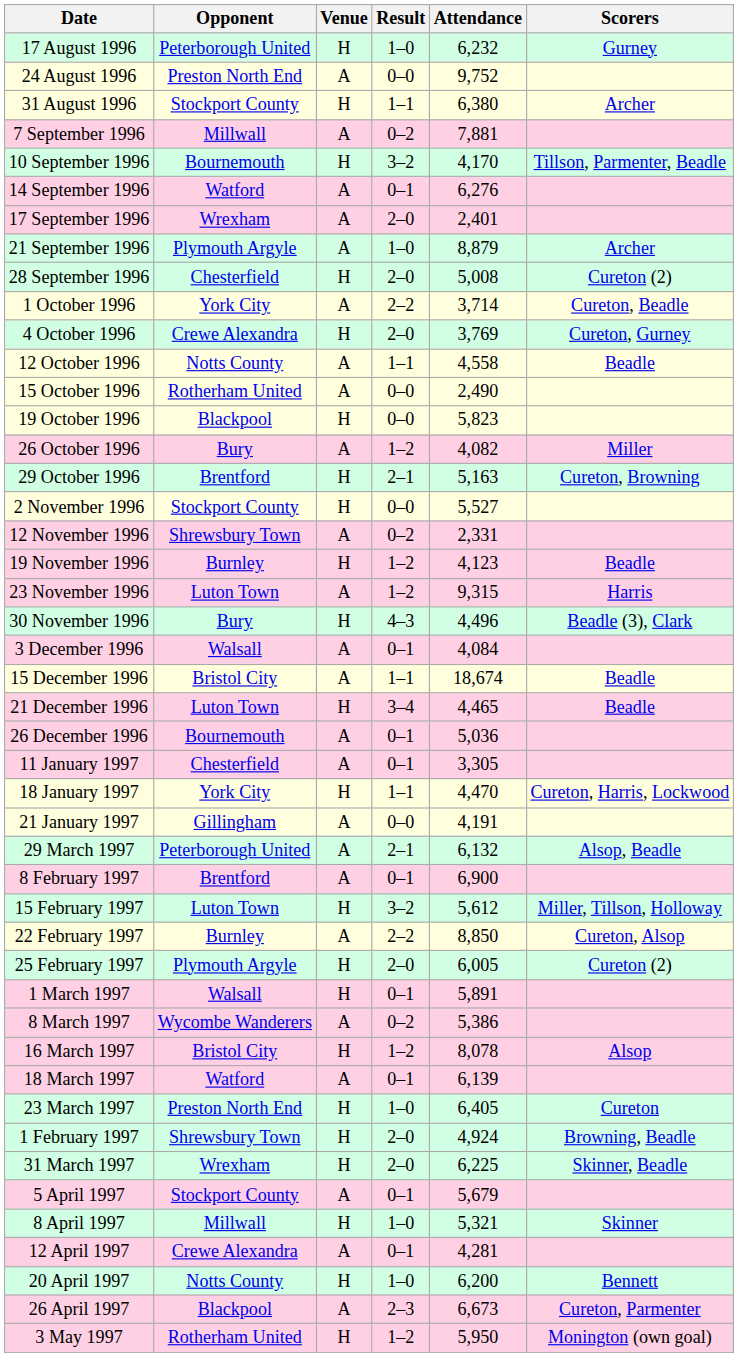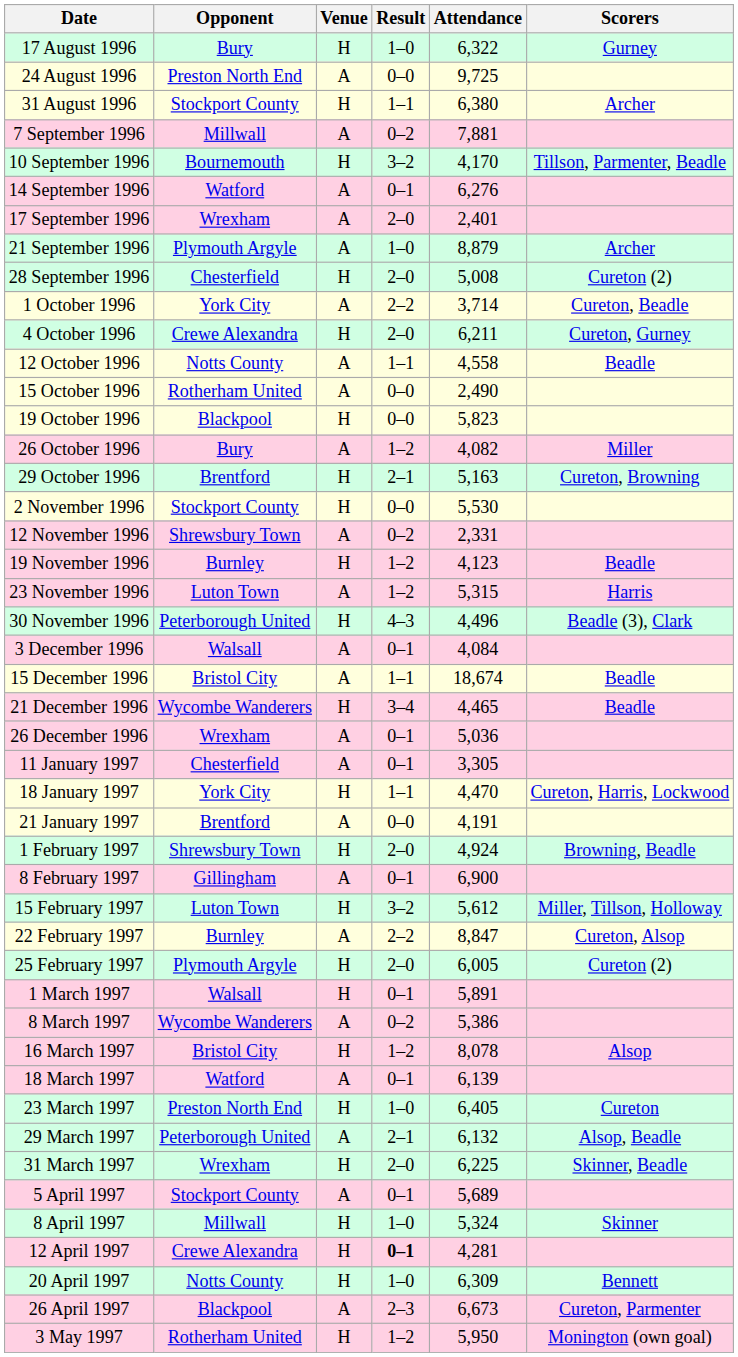 <table class="wikitable sortable" style="font-size:100%; text-align:center">
 <tr>
 <th>Date</th>
 <th>Opponent</th>
 <th>Venue</th>
 <th>Result</th>
 <th>Attendance</th>
 <th>Scorers</th>
 </tr>
 <tr style="background-color: #d0ffe3;">
 <td>17 August 1996</td>
-<td><a href='#'>Peterborough United</a></td>
+<td><a href='#'>Bury</a></td>
 <td>H</td>
 <td>1–0</td>
-<td>6,232</td>
+<td>6,322</td>
 <td><a href='#'>Gurney</a></td>
 </tr>
 <tr style="background-color: #ffffdd;">
 <td>24 August 1996</td>
 <td><a href='#'>Preston North End</a></td>
 <td>A</td>
 <td>0–0</td>
-<td>9,752</td>
+<td>9,725</td>
 <td></td>
 </tr>
 <tr style="background-color: #ffffdd;">
 <td>31 August 1996</td>
 <td><a href='#'>Stockport County</a></td>
 <td>H</td>
 <td>1–1</td>
 <td>6,380</td>
 <td><a href='#'>Archer</a></td>
 </tr>
 <tr style="background-color: #ffd0e3;">
 <td>7 September 1996</td>
 <td><a href='#'>Millwall</a></td>
 <td>A</td>
 <td>0–2</td>
 <td>7,881</td>
 <td></td>
 </tr>
 <tr style="background-color: #d0ffe3;">
 <td>10 September 1996</td>
 <td><a href='#'>Bournemouth</a></td>
 <td>H</td>
 <td>3–2</td>
 <td>4,170</td>
 <td><a href='#'>Tillson</a>, <a href='#'>Parmenter</a>, <a href='#'>Beadle</a></td>
 </tr>
 <tr style="background-color: #ffd0e3;">
 <td>14 September 1996</td>
 <td><a href='#'>Watford</a></td>
 <td>A</td>
 <td>0–1</td>
 <td>6,276</td>
 <td></td>
 </tr>
 <tr style="background-color: #ffd0e3;">
 <td>17 September 1996</td>
 <td><a href='#'>Wrexham</a></td>
 <td>A</td>
 <td>2–0</td>
 <td>2,401</td>
 <td></td>
 </tr>
 <tr style="background-color: #d0ffe3;">
 <td>21 September 1996</td>
 <td><a href='#'>Plymouth Argyle</a></td>
 <td>A</td>
 <td>1–0</td>
 <td>8,879</td>
 <td><a href='#'>Archer</a></td>
 </tr>
 <tr style="background-color: #d0ffe3;">
 <td>28 September 1996</td>
 <td><a href='#'>Chesterfield</a></td>
 <td>H</td>
 <td>2–0</td>
 <td>5,008</td>
 <td><a href='#'>Cureton</a> (2)</td>
 </tr>
 <tr style="background-color: #ffffdd;">
 <td>1 October 1996</td>
 <td><a href='#'>York City</a></td>
 <td>A</td>
 <td>2–2</td>
 <td>3,714</td>
 <td><a href='#'>Cureton</a>, <a href='#'>Beadle</a></td>
 </tr>
 <tr style="background-color: #d0ffe3;">
 <td>4 October 1996</td>
 <td><a href='#'>Crewe Alexandra</a></td>
 <td>H</td>
 <td>2–0</td>
-<td>3,769</td>
+<td>6,211</td>
 <td><a href='#'>Cureton</a>, <a href='#'>Gurney</a></td>
 </tr>
 <tr style="background-color: #ffffdd;">
 <td>12 October 1996</td>
 <td><a href='#'>Notts County</a></td>
 <td>A</td>
 <td>1–1</td>
 <td>4,558</td>
 <td><a href='#'>Beadle</a></td>
 </tr>
 <tr style="background-color: #ffffdd;">
 <td>15 October 1996</td>
 <td><a href='#'>Rotherham United</a></td>
 <td>A</td>
 <td>0–0</td>
 <td>2,490</td>
 <td></td>
 </tr>
 <tr style="background-color: #ffffdd;">
 <td>19 October 1996</td>
 <td><a href='#'>Blackpool</a></td>
 <td>H</td>
 <td>0–0</td>
 <td>5,823</td>
 <td></td>
 </tr>
 <tr style="background-color: #ffd0e3;">
 <td>26 October 1996</td>
 <td><a href='#'>Bury</a></td>
 <td>A</td>
 <td>1–2</td>
 <td>4,082</td>
 <td><a href='#'>Miller</a></td>
 </tr>
 <tr style="background-color: #d0ffe3;">
 <td>29 October 1996</td>
 <td><a href='#'>Brentford</a></td>
 <td>H</td>
 <td>2–1</td>
 <td>5,163</td>
 <td><a href='#'>Cureton</a>, <a href='#'>Browning</a></td>
 </tr>
 <tr style="background-color: #ffffdd;">
 <td>2 November 1996</td>
 <td><a href='#'>Stockport County</a></td>
 <td>H</td>
 <td>0–0</td>
-<td>5,527</td>
+<td>5,530</td>
 <td></td>
 </tr>
 <tr style="background-color: #ffd0e3;">
 <td>12 November 1996</td>
 <td><a href='#'>Shrewsbury Town</a></td>
 <td>A</td>
 <td>0–2</td>
 <td>2,331</td>
 <td></td>
 </tr>
 <tr style="background-color: #ffd0e3;">
 <td>19 November 1996</td>
 <td><a href='#'>Burnley</a></td>
 <td>H</td>
 <td>1–2</td>
 <td>4,123</td>
 <td><a href='#'>Beadle</a></td>
 </tr>
 <tr style="background-color: #ffd0e3;">
 <td>23 November 1996</td>
 <td><a href='#'>Luton Town</a></td>
 <td>A</td>
 <td>1–2</td>
-<td>9,315</td>
+<td>5,315</td>
 <td><a href='#'>Harris</a></td>
 </tr>
 <tr style="background-color: #d0ffe3;">
 <td>30 November 1996</td>
-<td><a href='#'>Bury</a></td>
+<td><a href='#'>Peterborough United</a></td>
 <td>H</td>
 <td>4–3</td>
 <td>4,496</td>
 <td><a href='#'>Beadle</a> (3), <a href='#'>Clark</a></td>
 </tr>
 <tr style="background-color: #ffd0e3;">
 <td>3 December 1996</td>
 <td><a href='#'>Walsall</a></td>
 <td>A</td>
 <td>0–1</td>
 <td>4,084</td>
 <td></td>
 </tr>
 <tr style="background-color: #ffffdd;">
 <td>15 December 1996</td>
 <td><a href='#'>Bristol City</a></td>
 <td>A</td>
 <td>1–1</td>
 <td>18,674</td>
 <td><a href='#'>Beadle</a></td>
 </tr>
 <tr style="background-color: #ffd0e3;">
 <td>21 December 1996</td>
-<td><a href='#'>Luton Town</a></td>
+<td><a href='#'>Wycombe Wanderers</a></td>
 <td>H</td>
 <td>3–4</td>
 <td>4,465</td>
 <td><a href='#'>Beadle</a></td>
 </tr>
 <tr style="background-color: #ffd0e3;">
 <td>26 December 1996</td>
-<td><a href='#'>Bournemouth</a></td>
+<td><a href='#'>Wrexham</a></td>
 <td>A</td>
 <td>0–1</td>
 <td>5,036</td>
 <td></td>
 </tr>
 <tr style="background-color: #ffd0e3;">
 <td>11 January 1997</td>
 <td><a href='#'>Chesterfield</a></td>
 <td>A</td>
 <td>0–1</td>
 <td>3,305</td>
 <td></td>
 </tr>
 <tr style="background-color: #ffffdd;">
 <td>18 January 1997</td>
 <td><a href='#'>York City</a></td>
 <td>H</td>
 <td>1–1</td>
 <td>4,470</td>
 <td><a href='#'>Cureton</a>, <a href='#'>Harris</a>, <a href='#'>Lockwood</a></td>
 </tr>
 <tr style="background-color: #ffffdd;">
 <td>21 January 1997</td>
-<td><a href='#'>Gillingham</a></td>
+<td><a href='#'>Brentford</a></td>
 <td>A</td>
 <td>0–0</td>
 <td>4,191</td>
 <td></td>
 </tr>
 <tr style="background-color: #d0ffe3;">
-<td>29 March 1997</td>
-<td><a href='#'>Peterborough United</a></td>
-<td>A</td>
-<td>2–1</td>
-<td>6,132</td>
-<td><a href='#'>Alsop</a>, <a href='#'>Beadle</a></td>
+<td>1 February 1997</td>
+<td><a href='#'>Shrewsbury Town</a></td>
+<td>H</td>
+<td>2–0</td>
+<td>4,924</td>
+<td><a href='#'>Browning</a>, <a href='#'>Beadle</a></td>
 </tr>
 <tr style="background-color: #ffd0e3;">
 <td>8 February 1997</td>
-<td><a href='#'>Brentford</a></td>
+<td><a href='#'>Gillingham</a></td>
 <td>A</td>
 <td>0–1</td>
 <td>6,900</td>
 <td></td>
 </tr>
 <tr style="background-color: #d0ffe3;">
 <td>15 February 1997</td>
 <td><a href='#'>Luton Town</a></td>
 <td>H</td>
 <td>3–2</td>
 <td>5,612</td>
 <td><a href='#'>Miller</a>, <a href='#'>Tillson</a>, <a href='#'>Holloway</a></td>
 </tr>
 <tr style="background-color: #ffffdd;">
 <td>22 February 1997</td>
 <td><a href='#'>Burnley</a></td>
 <td>A</td>
 <td>2–2</td>
-<td>8,850</td>
+<td>8,847</td>
 <td><a href='#'>Cureton</a>, <a href='#'>Alsop</a></td>
 </tr>
 <tr style="background-color: #d0ffe3;">
 <td>25 February 1997</td>
 <td><a href='#'>Plymouth Argyle</a></td>
 <td>H</td>
 <td>2–0</td>
 <td>6,005</td>
 <td><a href='#'>Cureton</a> (2)</td>
 </tr>
 <tr style="background-color: #ffd0e3;">
 <td>1 March 1997</td>
 <td><a href='#'>Walsall</a></td>
 <td>H</td>
 <td>0–1</td>
 <td>5,891</td>
 <td></td>
 </tr>
 <tr style="background-color: #ffd0e3;">
 <td>8 March 1997</td>
 <td><a href='#'>Wycombe Wanderers</a></td>
 <td>A</td>
 <td>0–2</td>
 <td>5,386</td>
 <td></td>
 </tr>
 <tr style="background-color: #ffd0e3;">
 <td>16 March 1997</td>
 <td><a href='#'>Bristol City</a></td>
 <td>H</td>
 <td>1–2</td>
 <td>8,078</td>
 <td><a href='#'>Alsop</a></td>
 </tr>
 <tr style="background-color: #ffd0e3;">
 <td>18 March 1997</td>
 <td><a href='#'>Watford</a></td>
 <td>A</td>
 <td>0–1</td>
 <td>6,139</td>
 <td></td>
 </tr>
 <tr style="background-color: #d0ffe3;">
 <td>23 March 1997</td>
 <td><a href='#'>Preston North End</a></td>
 <td>H</td>
 <td>1–0</td>
 <td>6,405</td>
 <td><a href='#'>Cureton</a></td>
 </tr>
 <tr style="background-color: #d0ffe3;">
-<td>1 February 1997</td>
-<td><a href='#'>Shrewsbury Town</a></td>
-<td>H</td>
-<td>2–0</td>
-<td>4,924</td>
-<td><a href='#'>Browning</a>, <a href='#'>Beadle</a></td>
+<td>29 March 1997</td>
+<td><a href='#'>Peterborough United</a></td>
+<td>A</td>
+<td>2–1</td>
+<td>6,132</td>
+<td><a href='#'>Alsop</a>, <a href='#'>Beadle</a></td>
 </tr>
 <tr style="background-color: #d0ffe3;">
 <td>31 March 1997</td>
 <td><a href='#'>Wrexham</a></td>
 <td>H</td>
 <td>2–0</td>
 <td>6,225</td>
 <td><a href='#'>Skinner</a>, <a href='#'>Beadle</a></td>
 </tr>
 <tr style="background-color: #ffd0e3;">
 <td>5 April 1997</td>
 <td><a href='#'>Stockport County</a></td>
 <td>A</td>
 <td>0–1</td>
-<td>5,679</td>
+<td>5,689</td>
 <td></td>
 </tr>
 <tr style="background-color: #d0ffe3;">
 <td>8 April 1997</td>
 <td><a href='#'>Millwall</a></td>
 <td>H</td>
 <td>1–0</td>
-<td>5,321</td>
+<td>5,324</td>
 <td><a href='#'>Skinner</a></td>
 </tr>
 <tr style="background-color: #ffd0e3;">
 <td>12 April 1997</td>
 <td><a href='#'>Crewe Alexandra</a></td>
-<td>A</td>
-<td>0–1</td>
+<td>H</td>
+<td><strong>0–1</strong></td>
 <td>4,281</td>
 <td></td>
 </tr>
 <tr style="background-color: #d0ffe3;">
 <td>20 April 1997</td>
 <td><a href='#'>Notts County</a></td>
 <td>H</td>
 <td>1–0</td>
-<td>6,200</td>
+<td>6,309</td>
 <td><a href='#'>Bennett</a></td>
 </tr>
 <tr style="background-color: #ffd0e3;">
 <td>26 April 1997</td>
 <td><a href='#'>Blackpool</a></td>
 <td>A</td>
 <td>2–3</td>
 <td>6,673</td>
 <td><a href='#'>Cureton</a>, <a href='#'>Parmenter</a></td>
 </tr>
 <tr style="background-color: #ffd0e3;">
 <td>3 May 1997</td>
 <td><a href='#'>Rotherham United</a></td>
 <td>H</td>
 <td>1–2</td>
 <td>5,950</td>
 <td><a href='#'>Monington</a> (own goal)</td>
 </tr>
 </table>
